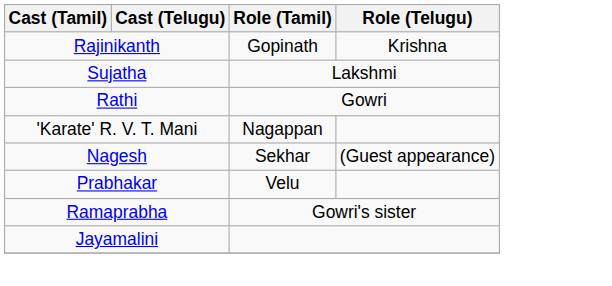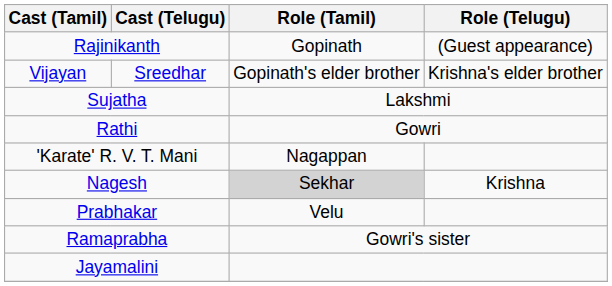 <table class="wikitable">
 <tr>
 <th>Cast (Tamil)</th>
 <th>Cast (Telugu)</th>
 <th>Role (Tamil)</th>
 <th>Role (Telugu)</th>
 </tr>
 <tr>
 <td colspan="2" style="text-align:center;"><a href='#'>Rajinikanth</a></td>
 <td style="text-align:center;">Gopinath</td>
-<td style="text-align:center;">Krishna</td>
+<td style="text-align:center;">(Guest appearance)</td>
+</tr>
+<tr>
+<td style="text-align:center;"><a href='#'>Vijayan</a></td>
+<td style="text-align:center;"><a href='#'>Sreedhar</a></td>
+<td style="text-align:center;">Gopinath's elder brother</td>
+<td style="text-align:center;">Krishna's elder brother</td>
 </tr>
 <tr>
 <td colspan="2" style="text-align:center;"><a href='#'>Sujatha</a></td>
 <td colspan="2" style="text-align:center;">Lakshmi</td>
 </tr>
 <tr>
 <td colspan="2" style="text-align:center;"><a href='#'>Rathi</a></td>
 <td colspan="2" style="text-align:center;">Gowri</td>
 </tr>
 <tr>
 <td colspan="2" style="text-align:center;">'Karate' R. V. T. Mani</td>
 <td style="text-align:center;">Nagappan</td>
 <td style="text-align:center;"></td>
 </tr>
 <tr>
 <td colspan="2" style="text-align:center;"><a href='#'>Nagesh</a></td>
-<td style="text-align:center;">Sekhar</td>
-<td style="text-align:center;">(Guest appearance)</td>
+<td style="background: lightgrey; text-align:center;">Sekhar</td>
+<td style="text-align:center;">Krishna</td>
 </tr>
 <tr>
 <td colspan="2" style="text-align:center;"><a href='#'>Prabhakar</a></td>
 <td style="text-align:center;">Velu</td>
 <td style="text-align:center;"></td>
 </tr>
 <tr>
 <td colspan="2" style="text-align:center;"><a href='#'>Ramaprabha</a></td>
 <td colspan="2" style="text-align:center;">Gowri's sister</td>
 </tr>
 <tr>
 <td colspan="2" style="text-align:center;"><a href='#'>Jayamalini</a></td>
 <td colspan="2" style="text-align:center;"></td>
 </tr>
 <tr>
 </tr>
 </table>
